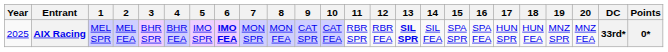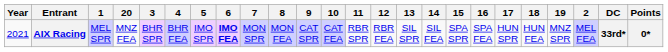 <table class="wikitable" style="text-align:center; font-size:85%">
 <tr>
 <th>Year</th>
 <th>Entrant</th>
 <th>1</th>
-<th>2</th>
+<th>20</th>
 <th>3</th>
 <th>4</th>
 <th>5</th>
 <th>6</th>
 <th>7</th>
 <th>8</th>
 <th>9</th>
 <th>10</th>
 <th>11</th>
 <th>12</th>
 <th>13</th>
 <th>14</th>
 <th>15</th>
 <th>16</th>
 <th>17</th>
 <th>18</th>
 <th>19</th>
-<th>20</th>
+<th>2</th>
 <th>DC</th>
 <th>Points</th>
 </tr>
 <tr>
-<td><a href='#'>2025</a></td>
+<td><a href='#'>2021</a></td>
 <th nowrap><a href='#'>AIX Racing</a></th>
 <td style="background:#CFCFFF;"><a href='#'>MEL<br>SPR</a><br></td>
-<td style="background:#CFCFFF;"><a href='#'>MEL<br>FEA</a><br></td>
+<td style="background:#;"><a href='#'>MNZ<br>FEA</a><br></td>
 <td style="background:#EFCFFF;"><a href='#'>BHR<br>SPR</a><br></td>
 <td style="background:#CFCFFF;"><a href='#'>BHR<br>FEA</a><br></td>
 <td style="background:#EFCFFF;"><a href='#'>IMO<br>SPR</a><br></td>
 <td style="background:#EFCFFF;"><strong><a href='#'>IMO<br>FEA</a><br></strong></td>
 <td style="background:#CFCFFF;"><a href='#'>MON<br>SPR</a><br></td>
 <td style="background:#CFCFFF;"><a href='#'>MON<br>FEA</a><br></td>
 <td style="background:#CFCFFF;"><a href='#'>CAT<br>SPR</a><br></td>
 <td style="background:#CFCFFF;"><a href='#'>CAT<br>FEA</a><br></td>
 <td style="background:#;"><a href='#'>RBR<br>SPR</a><br></td>
 <td style="background:#;"><a href='#'>RBR<br>FEA</a><br></td>
-<td style="background:#;"><strong><a href='#'>SIL<br>SPR</a><br></strong></td>
+<td style="background:#;"><a href='#'>SIL<br>SPR</a><br></td>
 <td style="background:#;"><a href='#'>SIL<br>FEA</a><br></td>
 <td style="background:#;"><a href='#'>SPA<br>SPR</a><br></td>
 <td style="background:#;"><a href='#'>SPA<br>FEA</a><br></td>
 <td style="background:#;"><a href='#'>HUN<br>SPR</a><br></td>
 <td style="background:#;"><a href='#'>HUN<br>FEA</a><br></td>
 <td style="background:#;"><a href='#'>MNZ<br>SPR</a><br></td>
-<td style="background:#;"><a href='#'>MNZ<br>FEA</a><br></td>
+<td style="background:#CFCFFF;"><a href='#'>MEL<br>FEA</a><br></td>
 <th>33rd*</th>
 <th>0*</th>
 </tr>
 </table>
